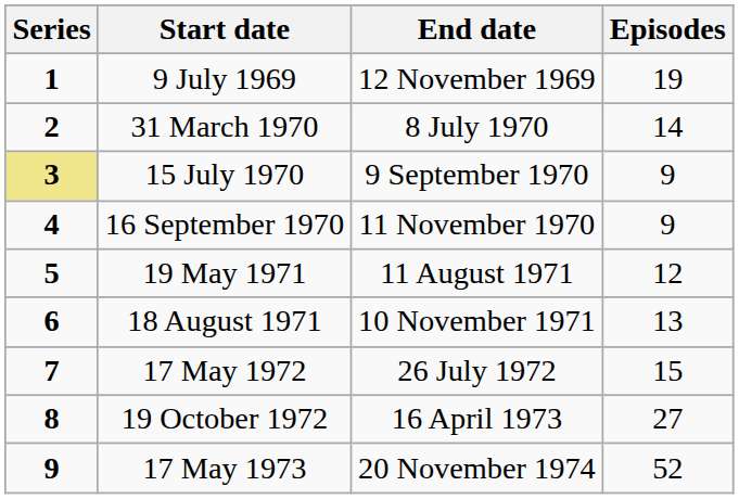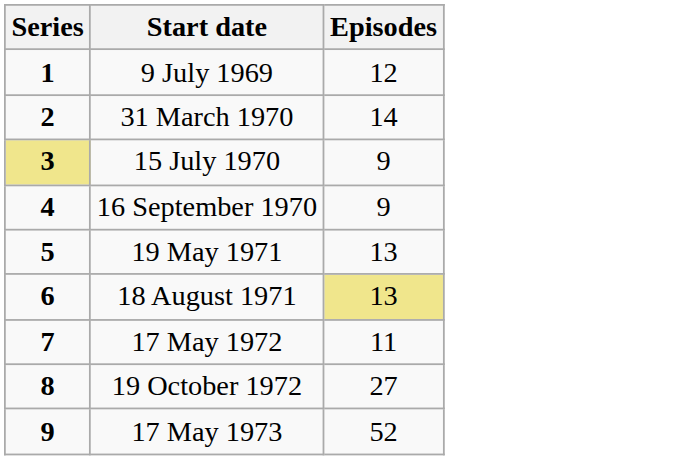 <table class="wikitable" style="text-align:center;">
 <tr>
 <th>Series</th>
 <th>Start date</th>
-<th>End date</th>
 <th>Episodes</th>
 </tr>
 <tr>
 <td><strong>1</strong></td>
 <td>9 July 1969</td>
-<td>12 November 1969</td>
-<td>19</td>
+<td>12</td>
 </tr>
 <tr>
 <td><strong>2</strong></td>
 <td>31 March 1970</td>
-<td>8 July 1970</td>
 <td>14</td>
 </tr>
 <tr>
 <td style="background: khaki;"><strong>3</strong></td>
 <td>15 July 1970</td>
-<td>9 September 1970</td>
 <td>9</td>
 </tr>
 <tr>
 <td><strong>4</strong></td>
 <td>16 September 1970</td>
-<td>11 November 1970</td>
 <td>9</td>
 </tr>
 <tr>
 <td><strong>5</strong></td>
 <td>19 May 1971</td>
-<td>11 August 1971</td>
-<td>12</td>
+<td>13</td>
 </tr>
 <tr>
 <td><strong>6</strong></td>
 <td>18 August 1971</td>
-<td>10 November 1971</td>
-<td>13</td>
+<td style="background: khaki;">13</td>
 </tr>
 <tr>
 <td><strong>7</strong></td>
 <td>17 May 1972</td>
-<td>26 July 1972</td>
-<td>15</td>
+<td>11</td>
 </tr>
 <tr>
 <td><strong>8</strong></td>
 <td>19 October 1972</td>
-<td>16 April 1973</td>
 <td>27</td>
 </tr>
 <tr>
 <td><strong>9</strong></td>
 <td>17 May 1973</td>
-<td>20 November 1974</td>
 <td>52</td>
 </tr>
 </table>
